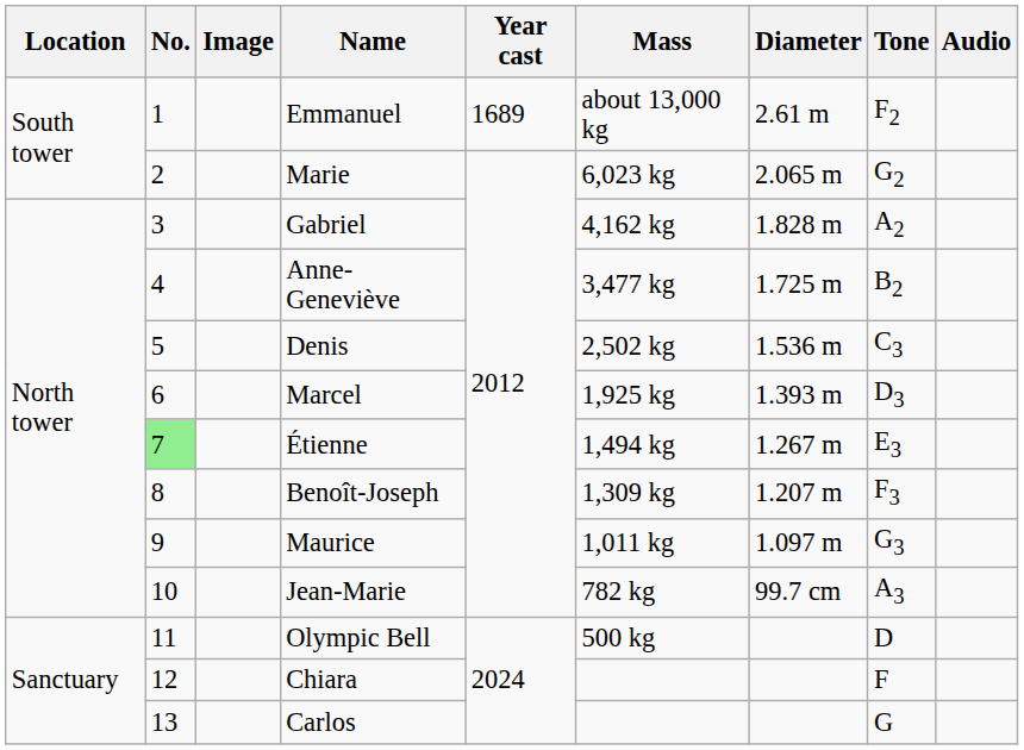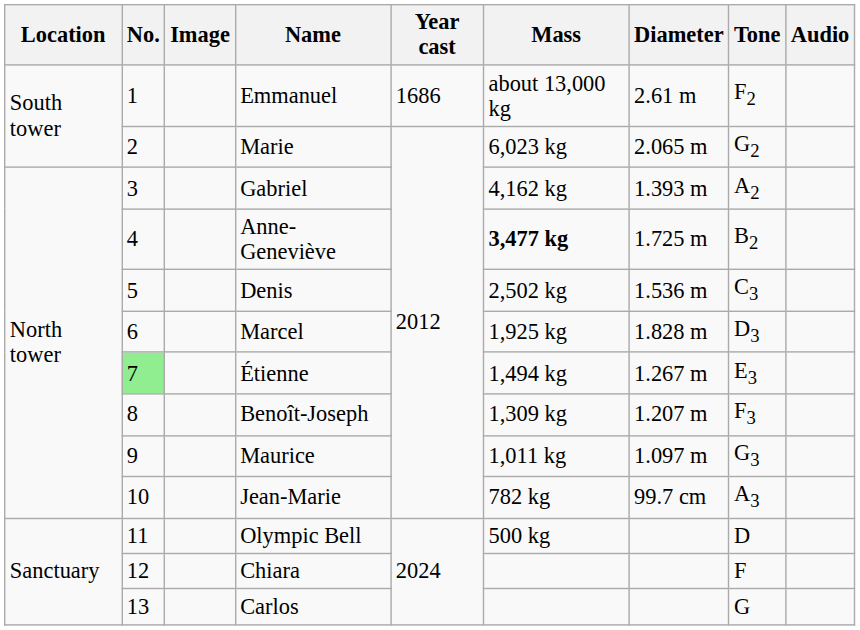 <table class="wikitable">
 <tr>
 <th>Location</th>
 <th>No.</th>
 <th>Image</th>
 <th>Name</th>
 <th>Year cast</th>
 <th>Mass</th>
 <th>Diameter</th>
 <th>Tone</th>
 <th>Audio</th>
 </tr>
 <tr>
 <td rowspan="2">South tower</td>
 <td>1</td>
 <td></td>
 <td>Emmanuel</td>
-<td>1689</td>
+<td>1686</td>
 <td>about 13,000 kg</td>
 <td>2.61 m</td>
 <td>F<sub>2</sub></td>
 <td></td>
 </tr>
 <tr>
 <td>2</td>
 <td></td>
 <td>Marie</td>
 <td rowspan="9">2012</td>
 <td>6,023 kg</td>
 <td>2.065 m</td>
 <td>G<sub>2</sub></td>
 <td></td>
 </tr>
 <tr>
 <td rowspan="8">North tower</td>
 <td>3</td>
 <td></td>
 <td>Gabriel</td>
 <td>4,162 kg</td>
-<td>1.828 m</td>
+<td>1.393 m</td>
 <td>A<sub>2</sub></td>
 <td></td>
 </tr>
 <tr>
 <td>4</td>
 <td></td>
 <td>Anne-Geneviève</td>
-<td>3,477 kg</td>
+<td><strong>3,477 kg</strong></td>
 <td>1.725 m</td>
 <td>B<sub>2</sub></td>
 <td></td>
 </tr>
 <tr>
 <td>5</td>
 <td></td>
 <td>Denis</td>
 <td>2,502 kg</td>
 <td>1.536 m</td>
 <td>C<sub>3</sub></td>
 <td></td>
 </tr>
 <tr>
 <td>6</td>
 <td></td>
 <td>Marcel</td>
 <td>1,925 kg</td>
-<td>1.393 m</td>
+<td>1.828 m</td>
 <td>D<sub>3</sub></td>
 <td></td>
 </tr>
 <tr>
 <td style="background: lightgreen;">7</td>
 <td></td>
 <td>Étienne</td>
 <td>1,494 kg</td>
 <td>1.267 m</td>
 <td>E<sub>3</sub></td>
 <td></td>
 </tr>
 <tr>
 <td>8</td>
 <td></td>
 <td>Benoît-Joseph</td>
 <td>1,309 kg</td>
 <td>1.207 m</td>
 <td>F<sub>3</sub></td>
 <td></td>
 </tr>
 <tr>
 <td>9</td>
 <td></td>
 <td>Maurice</td>
 <td>1,011 kg</td>
 <td>1.097 m</td>
 <td>G<sub>3</sub></td>
 <td></td>
 </tr>
 <tr>
 <td>10</td>
 <td></td>
 <td>Jean-Marie</td>
 <td>782 kg</td>
 <td>99.7 cm</td>
 <td>A<sub>3</sub></td>
 <td></td>
 </tr>
 <tr>
 <td rowspan="3">Sanctuary</td>
 <td>11</td>
 <td></td>
 <td>Olympic Bell</td>
 <td rowspan="3">2024</td>
 <td>500 kg</td>
 <td></td>
 <td>D</td>
 <td></td>
 </tr>
 <tr>
 <td>12</td>
 <td></td>
 <td>Chiara</td>
 <td></td>
 <td></td>
 <td>F</td>
 <td></td>
 </tr>
 <tr>
 <td>13</td>
 <td></td>
 <td>Carlos</td>
 <td></td>
 <td></td>
 <td>G</td>
 <td></td>
 </tr>
 </table>
